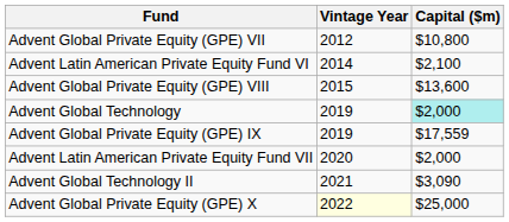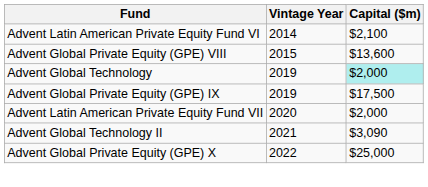 <table class="wikitable">
 <tr>
 <th>Fund</th>
 <th>Vintage Year</th>
 <th>Capital ($m)</th>
-</tr>
-<tr>
-<td>Advent Global Private Equity (GPE) VII</td>
-<td>2012</td>
-<td>$10,800</td>
 </tr>
 <tr>
 <td>Advent Latin American Private Equity Fund VI</td>
 <td>2014</td>
 <td>$2,100</td>
 </tr>
 <tr>
 <td>Advent Global Private Equity (GPE) VIII</td>
 <td>2015</td>
 <td>$13,600</td>
 </tr>
 <tr>
 <td>Advent Global Technology</td>
 <td>2019</td>
 <td style="background: paleturquoise;">$2,000</td>
 </tr>
 <tr>
 <td>Advent Global Private Equity (GPE) IX</td>
 <td>2019</td>
-<td>$17,559</td>
+<td>$17,500</td>
 </tr>
 <tr>
 <td>Advent Latin American Private Equity Fund VII</td>
 <td>2020</td>
 <td>$2,000</td>
 </tr>
 <tr>
 <td>Advent Global Technology II</td>
 <td>2021</td>
 <td>$3,090</td>
 </tr>
 <tr>
 <td>Advent Global Private Equity (GPE) X</td>
-<td style="background: lightyellow;">2022</td>
+<td>2022</td>
 <td>$25,000</td>
 </tr>
 </table>
